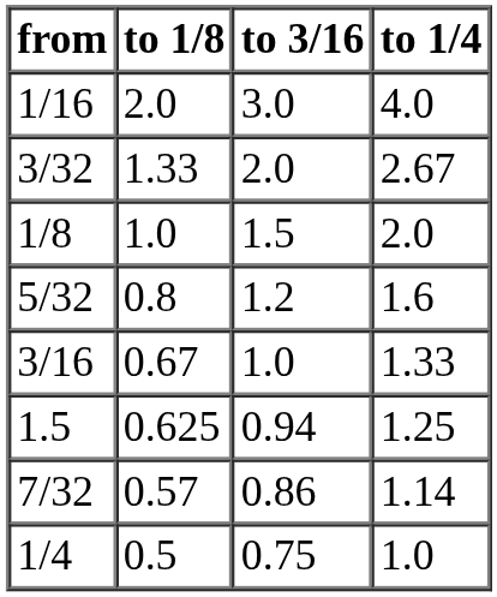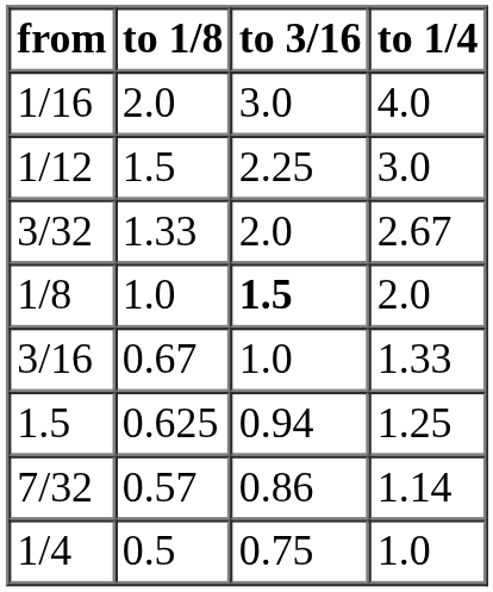 <table class = floatright border="1" cellpadding="2" cellspacing="0" align="right">
 <tr>
 <th>from</th>
 <th>to 1/8</th>
 <th>to 3/16</th>
 <th>to 1/4</th>
 </tr>
 <tr>
 <td>1/16</td>
 <td>2.0</td>
 <td>3.0</td>
 <td>4.0</td>
 </tr>
 <tr>
+<td>1/12</td>
+<td>1.5</td>
+<td>2.25</td>
+<td>3.0</td>
+</tr>
+<tr>
 <td>3/32</td>
 <td>1.33</td>
 <td>2.0</td>
 <td>2.67</td>
 </tr>
 <tr>
 <td>1/8</td>
 <td>1.0</td>
-<td>1.5</td>
+<td><strong>1.5</strong></td>
 <td>2.0</td>
-</tr>
-<tr>
-<td>5/32</td>
-<td>0.8</td>
-<td>1.2</td>
-<td>1.6</td>
 </tr>
 <tr>
 <td>3/16</td>
 <td>0.67</td>
 <td>1.0</td>
 <td>1.33</td>
 </tr>
 <tr>
 <td>1.5</td>
 <td>0.625</td>
 <td>0.94</td>
 <td>1.25</td>
 </tr>
 <tr>
 <td>7/32</td>
 <td>0.57</td>
 <td>0.86</td>
 <td>1.14</td>
 </tr>
 <tr>
 <td>1/4</td>
 <td>0.5</td>
 <td>0.75</td>
 <td>1.0</td>
 </tr>
 </table>
